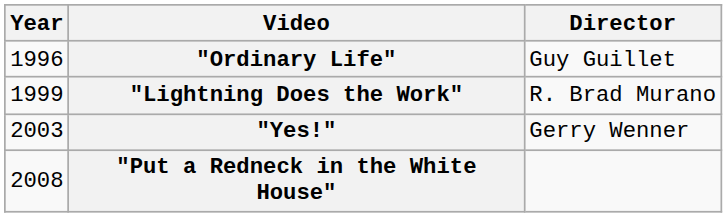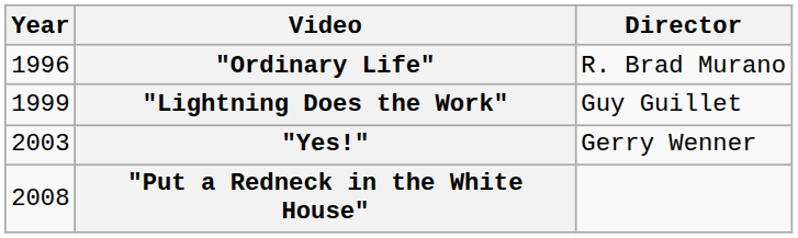 <table class="wikitable plainrowheaders">
 <tr>
 <th>Year</th>
 <th style="width:20em;">Video</th>
 <th>Director</th>
 </tr>
 <tr>
 <td>1996</td>
 <th scope="row">"Ordinary Life"</th>
-<td>Guy Guillet</td>
+<td>R. Brad Murano</td>
 </tr>
 <tr>
 <td>1999</td>
 <th scope="row">"Lightning Does the Work"</th>
-<td>R. Brad Murano</td>
+<td>Guy Guillet</td>
 </tr>
 <tr>
 <td>2003</td>
 <th scope="row">"Yes!"</th>
 <td>Gerry Wenner</td>
 </tr>
 <tr>
 <td>2008</td>
 <th scope="row">"Put a Redneck in the White House"</th>
 <td></td>
 </tr>
 </table>
